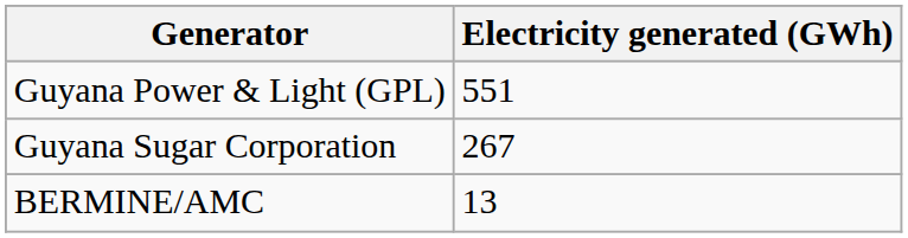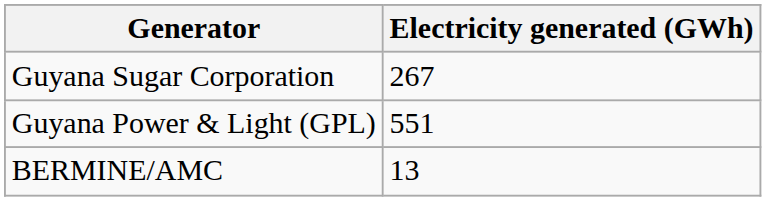 <table class="wikitable">
 <tr>
 <th>Generator</th>
 <th>Electricity generated (GWh)</th>
 </tr>
 <tr>
+<td>Guyana Sugar Corporation</td>
+<td>267</td>
+</tr>
+<tr>
 <td>Guyana Power & Light (GPL)</td>
 <td>551</td>
-</tr>
-<tr>
-<td>Guyana Sugar Corporation</td>
-<td>267</td>
 </tr>
 <tr>
 <td>BERMINE/AMC</td>
 <td>13</td>
 </tr>
 </table>
